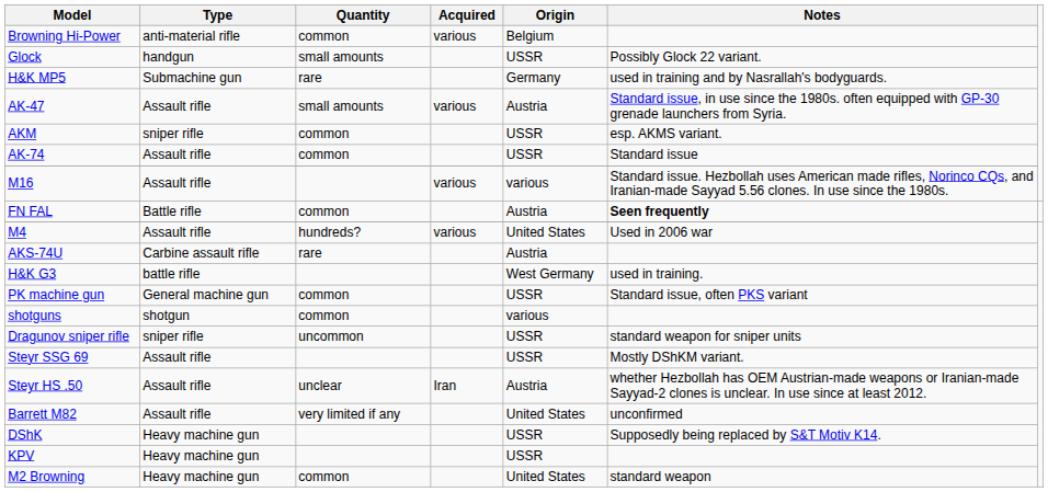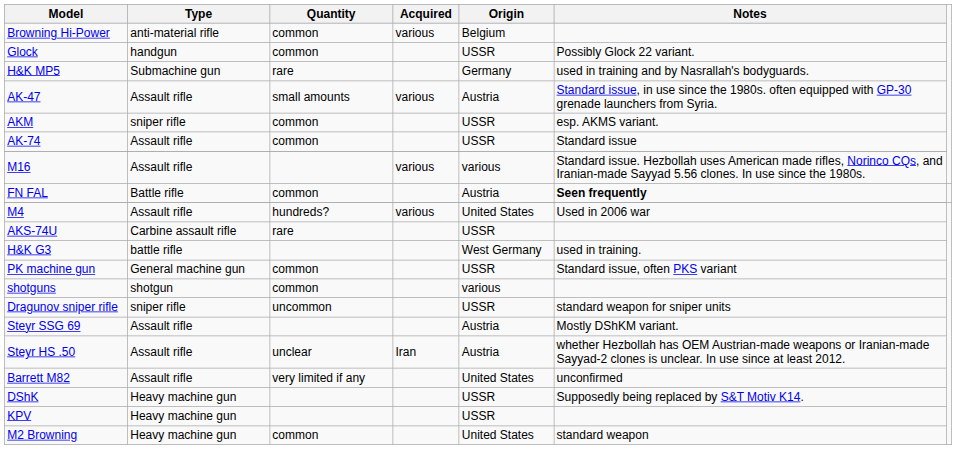 <table class="wikitable" style="width:100%;">
 <tr style="background:#aabccc;">
 <th style="width:13%;">Model</th>
 <th style="width:15%;">Type</th>
 <th style="width:13%;">Quantity</th>
 <th style="width:7%;">Acquired</th>
 <th style="width:10%;">Origin</th>
 <th>Notes</th>
 </tr>
 <tr>
 <td><a href='#'>Browning Hi-Power</a></td>
 <td>anti-material rifle</td>
 <td>common</td>
 <td>various</td>
 <td>Belgium</td>
 <td></td>
 </tr>
 <tr>
 <td><a href='#'>Glock</a></td>
 <td>handgun</td>
-<td>small amounts</td>
+<td>common</td>
 <td></td>
 <td>USSR</td>
 <td> Possibly Glock 22 variant.</td>
 </tr>
 <tr>
 <td><a href='#'>H&K MP5</a></td>
 <td>Submachine gun</td>
 <td>rare</td>
 <td></td>
 <td>Germany</td>
 <td>used in training and by Nasrallah's bodyguards.</td>
 </tr>
 <tr>
 <td><a href='#'>AK-47</a></td>
 <td>Assault rifle</td>
 <td>small amounts</td>
 <td>various</td>
 <td>Austria</td>
 <td><a href='#'>Standard issue</a>, in use since the 1980s. often equipped with <a href='#'>GP-30</a> grenade launchers from Syria.</td>
 </tr>
 <tr>
 <td><a href='#'>AKM</a></td>
 <td>sniper rifle</td>
 <td>common</td>
 <td></td>
 <td>USSR</td>
 <td>esp. AKMS variant.</td>
 </tr>
 <tr>
 <td><a href='#'>AK-74</a></td>
 <td>Assault rifle</td>
 <td>common</td>
 <td></td>
 <td>USSR</td>
 <td>Standard issue</td>
 </tr>
 <tr>
 </tr>
 <tr>
 <td><a href='#'>M16</a></td>
 <td>Assault rifle</td>
 <td></td>
 <td>various</td>
 <td>various</td>
 <td>Standard issue. Hezbollah uses American made rifles, <a href='#'>Norinco CQs</a>, and Iranian-made Sayyad 5.56 clones. In use since the 1980s.</td>
 </tr>
 <tr>
 <td><a href='#'>FN FAL</a></td>
 <td>Battle rifle</td>
 <td>common</td>
 <td></td>
 <td>Austria</td>
 <td><strong>Seen frequently</strong></td>
 <td></td>
 </tr>
 <tr>
 </tr>
 <tr>
 <td><a href='#'>M4</a></td>
 <td>Assault rifle</td>
 <td>hundreds?</td>
 <td>various</td>
 <td>United States</td>
 <td>Used in 2006 war</td>
 </tr>
 <tr>
 <td><a href='#'>AKS-74U</a></td>
 <td>Carbine assault rifle</td>
 <td>rare</td>
 <td></td>
-<td>Austria</td>
+<td>USSR</td>
 <td></td>
 </tr>
 <tr>
 <td><a href='#'>H&K G3</a></td>
 <td>battle rifle</td>
 <td></td>
 <td></td>
 <td>West Germany</td>
 <td>used in training.</td>
 </tr>
 <tr>
 <td><a href='#'>PK machine gun</a></td>
 <td>General machine gun</td>
 <td>common</td>
 <td></td>
 <td>USSR</td>
 <td>Standard issue, often <a href='#'>PKS</a> variant</td>
 </tr>
 <tr>
 <td><a href='#'>shotguns</a></td>
 <td>shotgun</td>
 <td>common</td>
 <td></td>
 <td>various</td>
 <td></td>
 </tr>
 <tr>
 <td><a href='#'>Dragunov sniper rifle</a></td>
 <td>sniper rifle</td>
 <td>uncommon</td>
 <td></td>
 <td>USSR</td>
 <td>standard weapon for sniper units</td>
 </tr>
 <tr>
 <td><a href='#'>Steyr SSG 69</a></td>
 <td>Assault rifle</td>
 <td></td>
 <td></td>
-<td>USSR</td>
+<td>Austria</td>
 <td> Mostly DShKM variant.</td>
 </tr>
 <tr>
 <td><a href='#'>Steyr HS .50</a></td>
 <td>Assault rifle</td>
 <td>unclear</td>
 <td>Iran</td>
 <td>Austria</td>
 <td>whether Hezbollah has OEM Austrian-made weapons or Iranian-made Sayyad-2 clones is unclear. In use since at least 2012.</td>
 </tr>
 <tr>
 <td><a href='#'>Barrett M82</a></td>
 <td>Assault rifle</td>
 <td>very limited if any</td>
 <td></td>
 <td>United States</td>
 <td>unconfirmed</td>
 </tr>
 <tr>
 <td><a href='#'>DShK</a></td>
 <td>Heavy machine gun</td>
 <td></td>
 <td></td>
 <td>USSR</td>
 <td>Supposedly being replaced by <a href='#'>S&T Motiv K14</a>.</td>
 </tr>
 <tr>
 <td><a href='#'>KPV</a></td>
 <td>Heavy machine gun</td>
 <td></td>
 <td></td>
 <td>USSR</td>
 <td></td>
 </tr>
 <tr>
 <td><a href='#'>M2 Browning</a></td>
 <td>Heavy machine gun</td>
 <td>common</td>
 <td></td>
 <td>United States</td>
 <td>standard weapon</td>
 </tr>
 </table>
